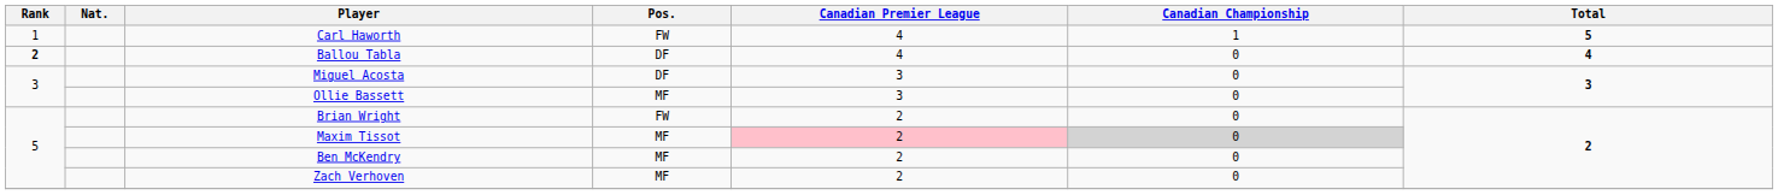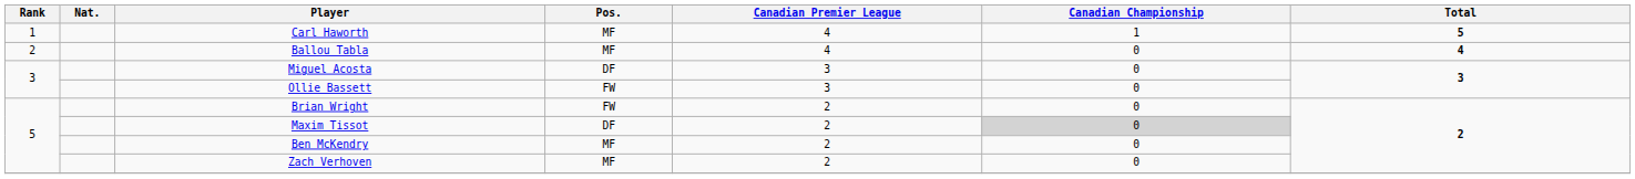 <table class="wikitable sortable alternance" style="font-size:85%; text-align:center; line-height:14px; width:85%;">
 <tr>
 <th width=40>Rank</th>
 <th width=40>Nat.</th>
 <th scope="col" style="width:350px;">Player</th>
 <th width=100>Pos.</th>
 <th width=250><a href='#'>Canadian Premier League</a></th>
 <th width=250><a href='#'>Canadian Championship</a></th>
 <th width=275>Total</th>
 </tr>
 <tr>
 <td>1</td>
 <td></td>
 <td><a href='#'>Carl Haworth</a></td>
-<td>FW</td>
+<td>MF</td>
 <td>4</td>
 <td>1</td>
 <td><strong>5</strong></td>
 </tr>
 <tr>
-<td><strong>2</strong></td>
+<td>2</td>
 <td></td>
 <td><a href='#'>Ballou Tabla</a></td>
-<td>DF</td>
+<td>MF</td>
 <td>4</td>
 <td>0</td>
 <td><strong>4</strong></td>
 </tr>
 <tr>
 <td rowspan="2">3</td>
 <td></td>
 <td><a href='#'>Miguel Acosta</a></td>
 <td>DF</td>
 <td>3</td>
 <td>0</td>
 <td rowspan="2"><strong>3</strong></td>
 </tr>
 <tr>
 <td></td>
 <td><a href='#'>Ollie Bassett</a></td>
-<td>MF</td>
+<td>FW</td>
 <td>3</td>
 <td>0</td>
 </tr>
 <tr>
 <td rowspan="4">5</td>
 <td></td>
 <td><a href='#'>Brian Wright</a></td>
 <td>FW</td>
 <td>2</td>
 <td>0</td>
 <td rowspan="4"><strong>2</strong></td>
 </tr>
 <tr>
 <td></td>
 <td><a href='#'>Maxim Tissot</a></td>
-<td>MF</td>
-<td style="background: pink;">2</td>
+<td>DF</td>
+<td>2</td>
 <td style="background: lightgrey;">0</td>
 </tr>
 <tr>
 <td></td>
 <td><a href='#'>Ben McKendry</a></td>
 <td>MF</td>
 <td>2</td>
 <td>0</td>
 </tr>
 <tr>
 <td></td>
 <td><a href='#'>Zach Verhoven</a></td>
 <td>MF</td>
 <td>2</td>
 <td>0</td>
 </tr>
 <tr>
 </tr>
 </table>
